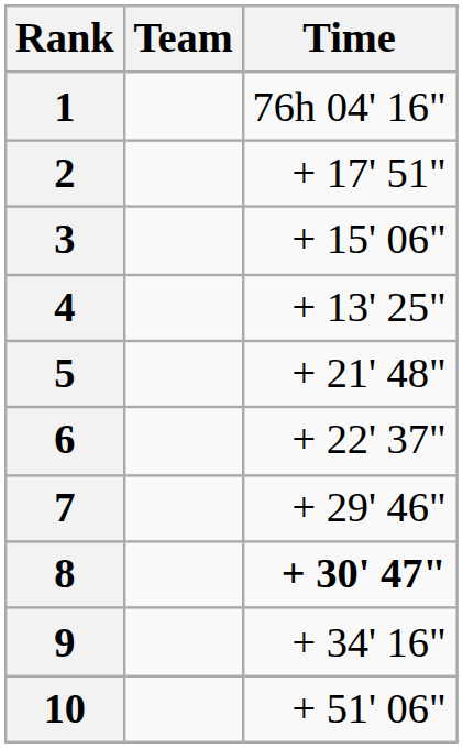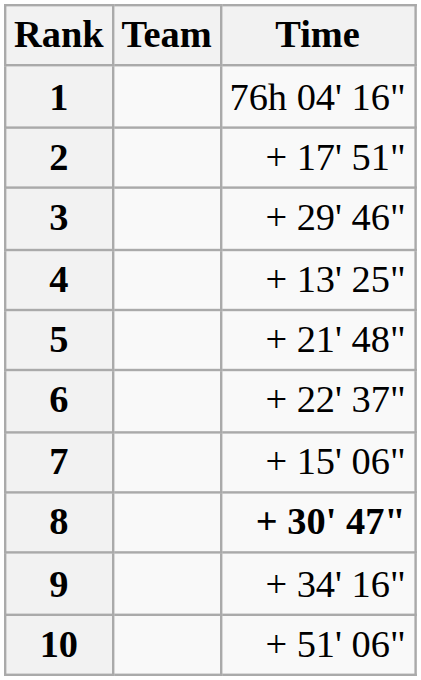 <table class="wikitable">
 <tr>
 <th scope="col">Rank</th>
 <th scope="col">Team</th>
 <th scope="col">Time</th>
 </tr>
 <tr>
 <th scope="row">1</th>
 <td></td>
 <td align="right">76h 04' 16"</td>
 </tr>
 <tr>
 <th scope="row">2</th>
 <td></td>
 <td align="right">+ 17' 51"</td>
 </tr>
 <tr>
 <th scope="row">3</th>
 <td></td>
-<td align="right">+ 15' 06"</td>
+<td align="right">+ 29' 46"</td>
 </tr>
 <tr>
 <th scope="row">4</th>
 <td></td>
 <td align="right">+ 13' 25"</td>
 </tr>
 <tr>
 <th scope="row">5</th>
 <td></td>
 <td align="right">+ 21' 48"</td>
 </tr>
 <tr>
 <th scope="row">6</th>
 <td></td>
 <td align="right">+ 22' 37"</td>
 </tr>
 <tr>
 <th scope="row">7</th>
 <td></td>
-<td align="right">+ 29' 46"</td>
+<td align="right">+ 15' 06"</td>
 </tr>
 <tr>
 <th scope="row">8</th>
 <td></td>
 <td align="right"><strong>+ 30' 47"</strong></td>
 </tr>
 <tr>
 <th scope="row">9</th>
 <td></td>
 <td align="right">+ 34' 16"</td>
 </tr>
 <tr>
 <th scope="row">10</th>
 <td></td>
 <td align="right">+ 51' 06"</td>
 </tr>
 </table>
